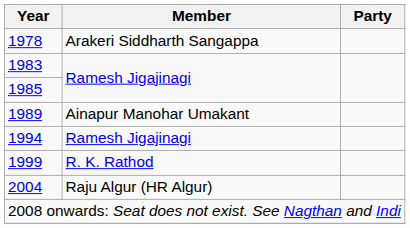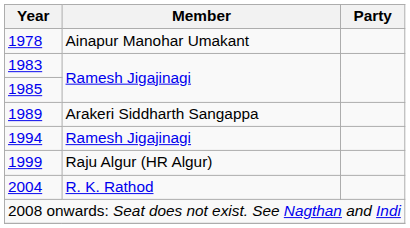 <table class="wikitable sortable">
 <tr>
 <th>Year</th>
 <th>Member</th>
 <th colspan="2">Party</th>
 </tr>
 <tr>
 <td><a href='#'>1978</a></td>
-<td>Arakeri Siddharth Sangappa</td>
+<td>Ainapur Manohar Umakant</td>
 <td></td>
 </tr>
 <tr>
 <td><a href='#'>1983</a></td>
 <td rowspan=2><a href='#'>Ramesh Jigajinagi</a></td>
 </tr>
 <tr>
 <td><a href='#'>1985</a></td>
 </tr>
 <tr>
 <td><a href='#'>1989</a></td>
-<td>Ainapur Manohar Umakant</td>
+<td>Arakeri Siddharth Sangappa</td>
 <td></td>
 </tr>
 <tr>
 <td><a href='#'>1994</a></td>
 <td><a href='#'>Ramesh Jigajinagi</a></td>
 <td></td>
 </tr>
 <tr>
 <td><a href='#'>1999</a></td>
-<td><a href='#'>R. K. Rathod</a></td>
+<td>Raju Algur (HR Algur)</td>
 <td></td>
 </tr>
 <tr>
 <td><a href='#'>2004</a></td>
-<td>Raju Algur (HR Algur)</td>
+<td><a href='#'>R. K. Rathod</a></td>
 <td></td>
 </tr>
 <tr>
 <td colspan=4 align=center>2008 onwards: <em>Seat does not exist. See <a href='#'>Nagthan</a> and <a href='#'>Indi</a></em></td>
 </tr>
 <tr>
 </tr>
 </table>
